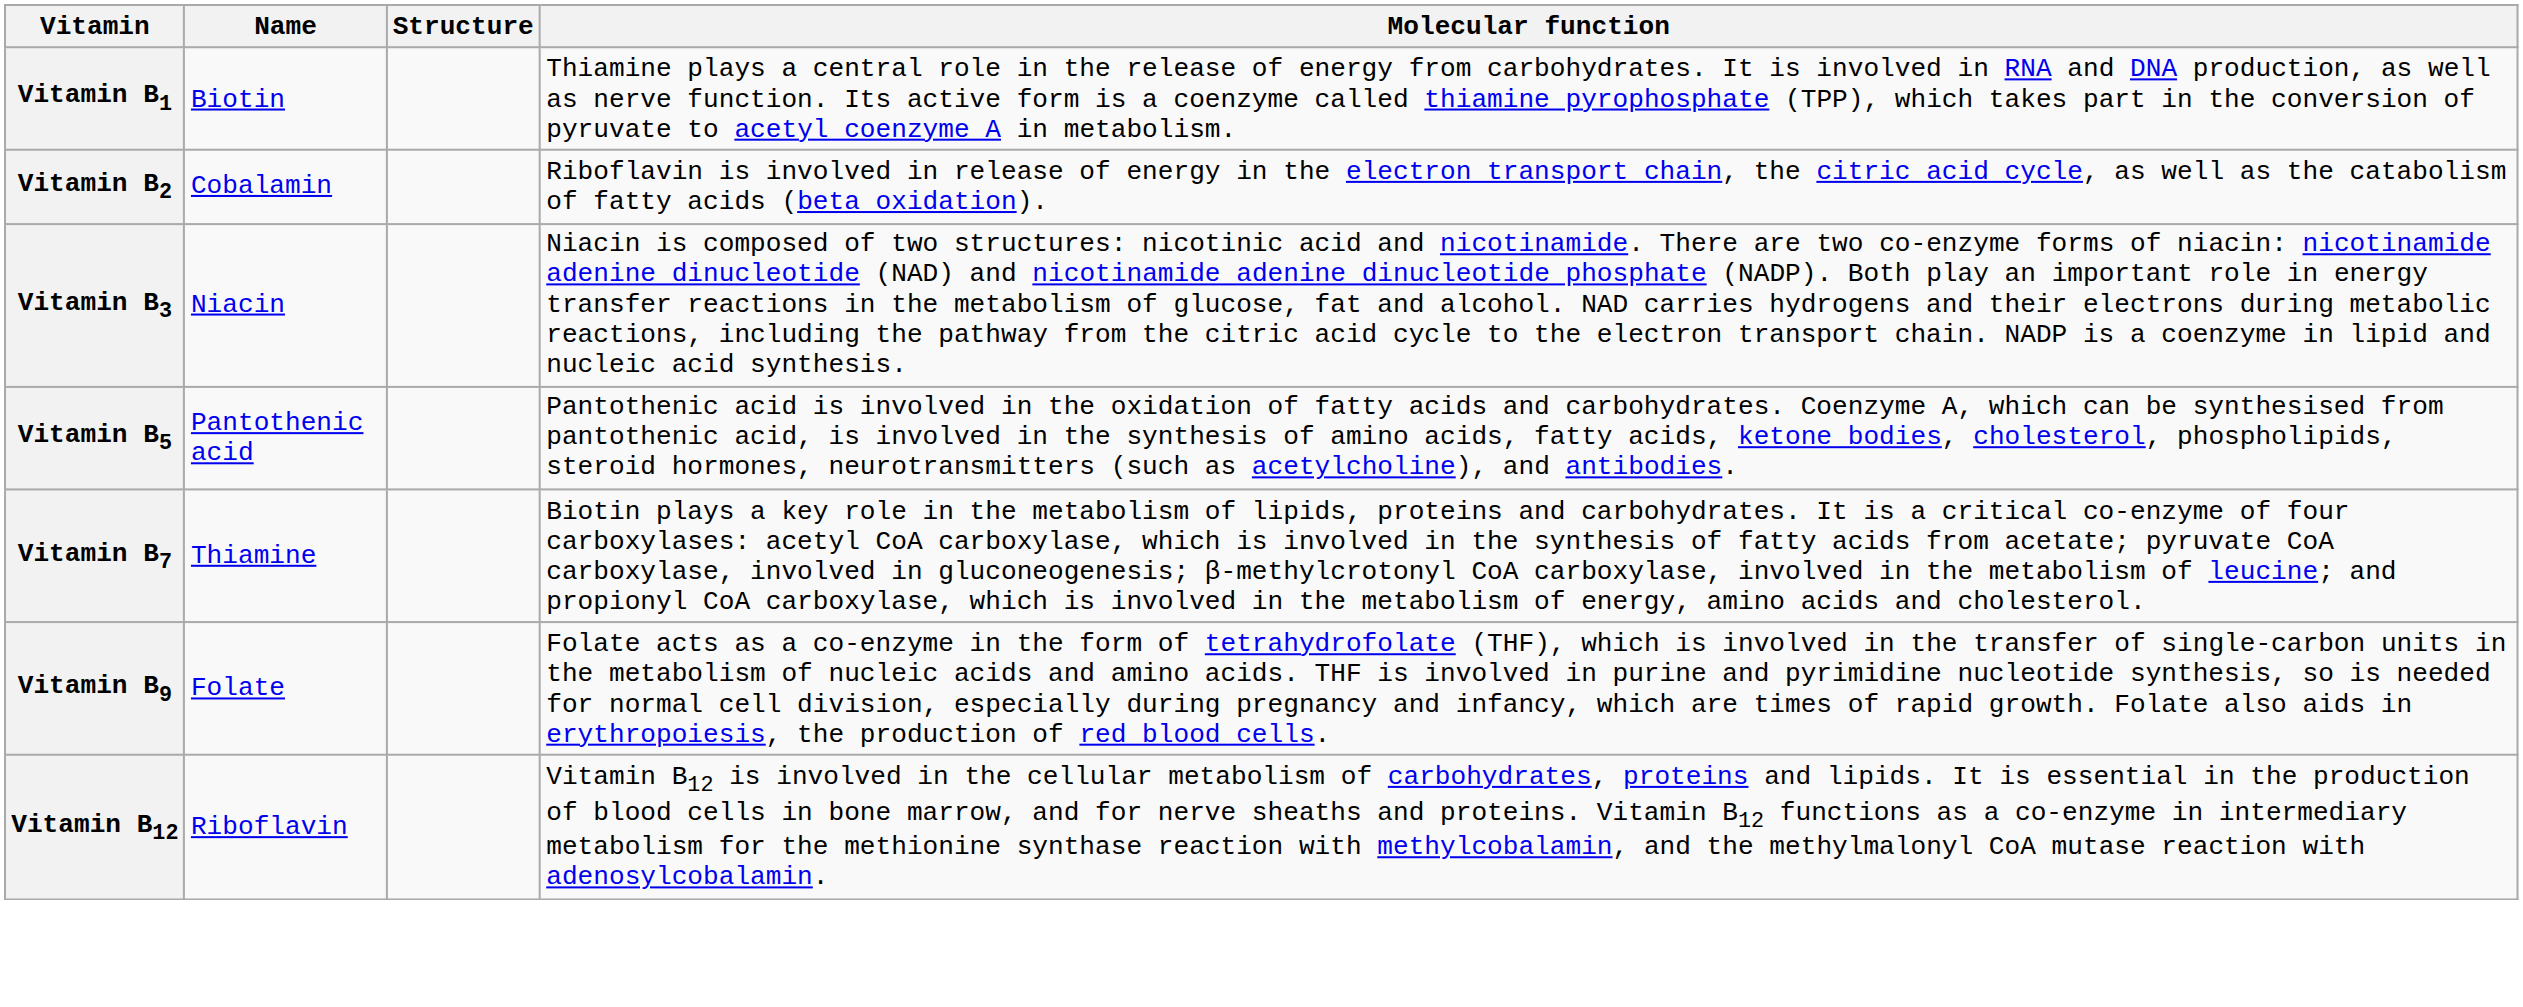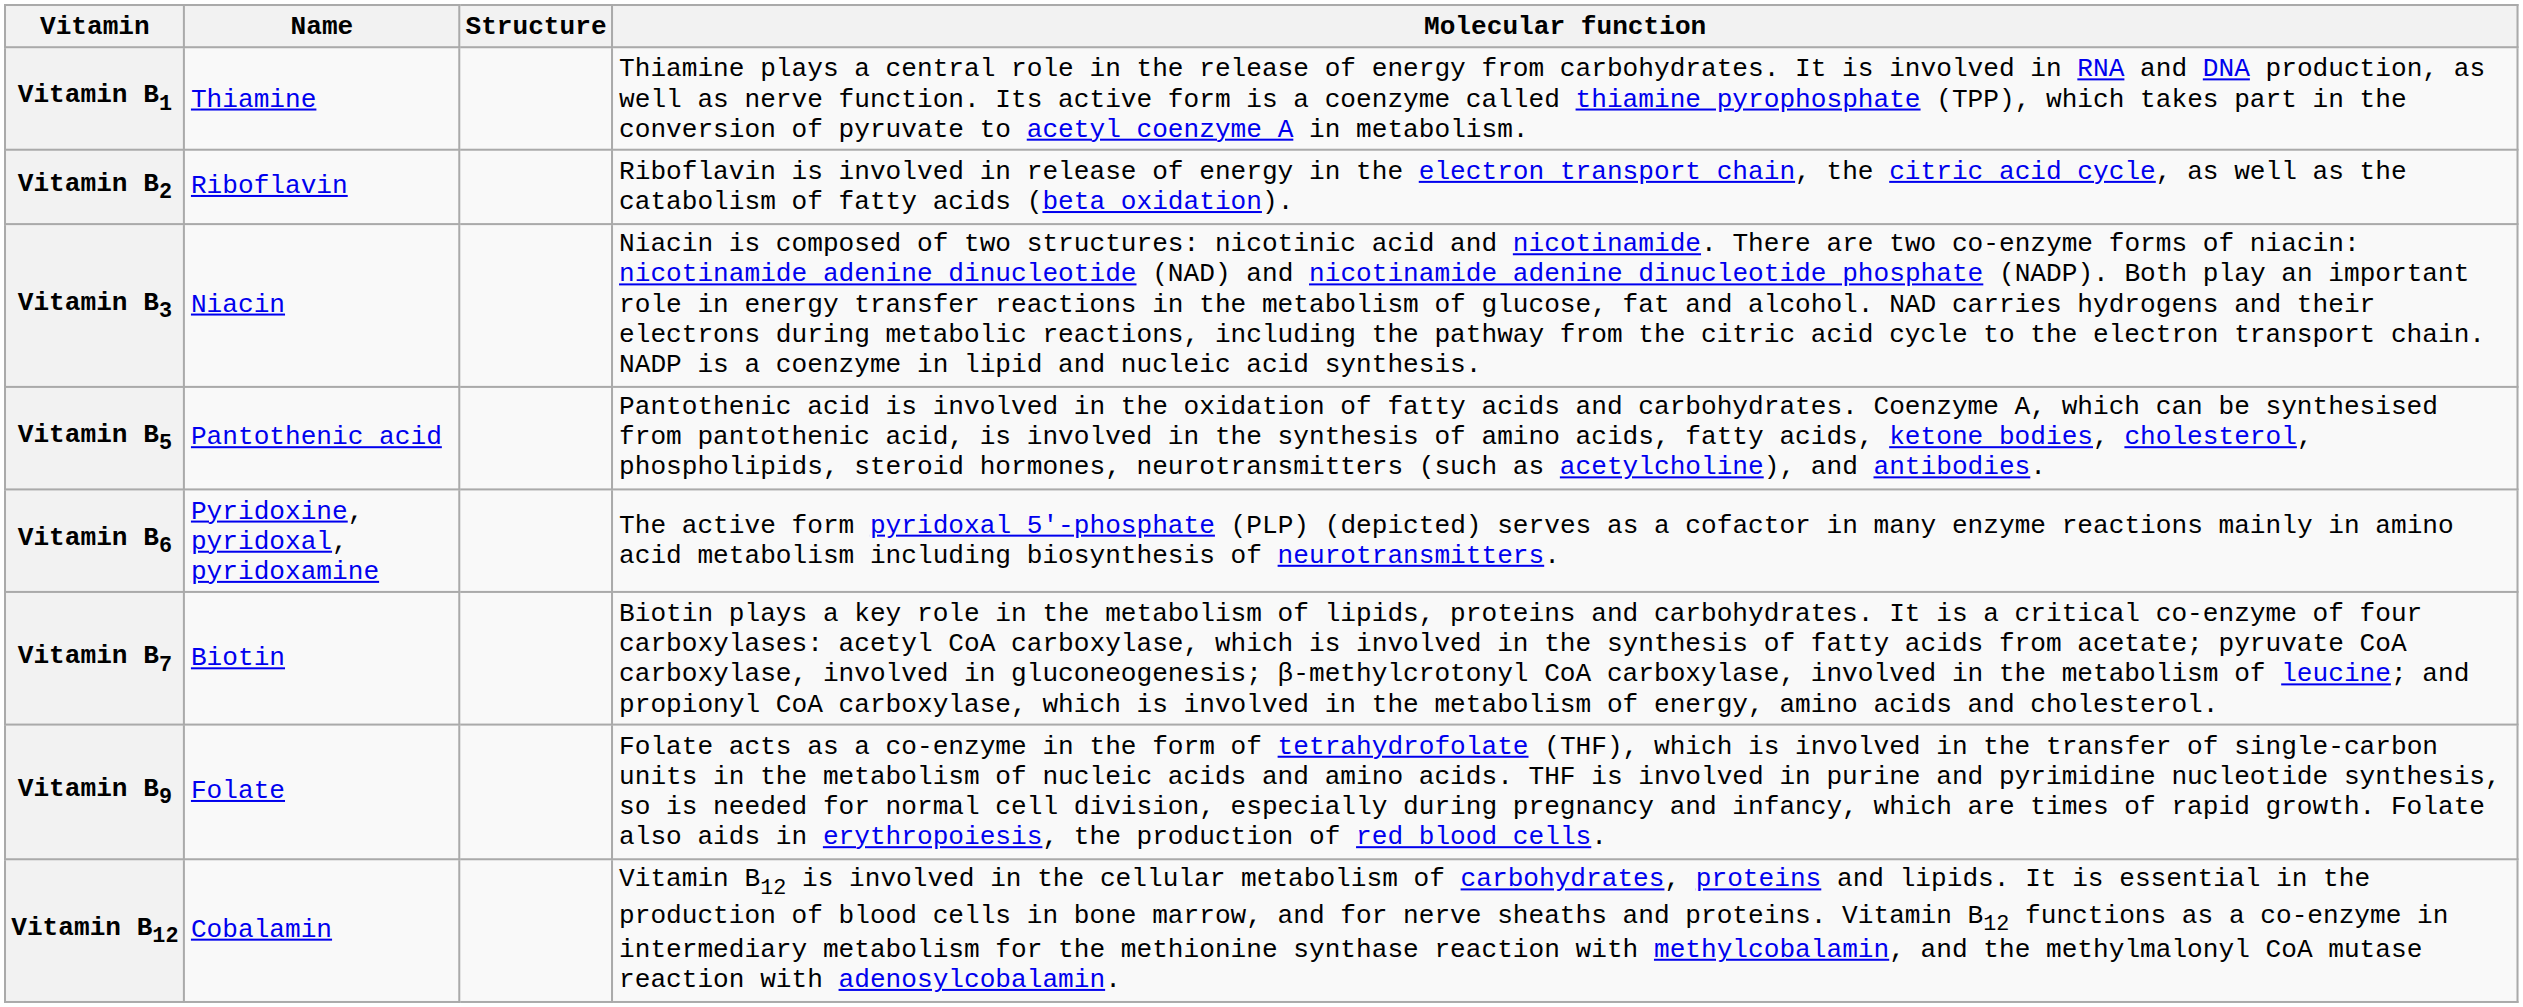 <table class="wikitable">
 <tr>
 <th scope="col">Vitamin</th>
 <th scope="col">Name</th>
 <th scope="col">Structure</th>
 <th scope="col">Molecular function</th>
 </tr>
 <tr>
 <th scope="row">Vitamin B<sub>1</sub></th>
-<td><a href='#'>Biotin</a></td>
+<td><a href='#'>Thiamine</a></td>
 <td></td>
 <td>Thiamine plays a central role in the release of energy from carbohydrates. It is involved in <a href='#'>RNA</a> and <a href='#'>DNA</a> production, as well as nerve function. Its active form is a coenzyme called <a href='#'>thiamine pyrophosphate</a> (TPP), which takes part in the conversion of pyruvate to <a href='#'>acetyl coenzyme A</a> in metabolism.</td>
 </tr>
 <tr>
 <th scope="row">Vitamin B<sub>2</sub></th>
-<td><a href='#'>Cobalamin</a></td>
+<td><a href='#'>Riboflavin</a></td>
 <td></td>
 <td>Riboflavin is involved in release of energy in the <a href='#'>electron transport chain</a>, the <a href='#'>citric acid cycle</a>, as well as the catabolism of fatty acids (<a href='#'>beta oxidation</a>).</td>
 </tr>
 <tr>
 <th>Vitamin B<sub>3</sub></th>
 <td><a href='#'>Niacin</a></td>
 <td></td>
 <td>Niacin is composed of two structures: nicotinic acid and <a href='#'>nicotinamide</a>. There are two co-enzyme forms of niacin: <a href='#'>nicotinamide adenine dinucleotide</a> (NAD) and <a href='#'>nicotinamide adenine dinucleotide phosphate</a> (NADP). Both play an important role in energy transfer reactions in the metabolism of glucose, fat and alcohol. NAD carries hydrogens and their electrons during metabolic reactions, including the pathway from the citric acid cycle to the electron transport chain. NADP is a coenzyme in lipid and nucleic acid synthesis.</td>
 </tr>
 <tr>
 <th scope="row">Vitamin B<sub>5</sub></th>
 <td><a href='#'>Pantothenic acid</a></td>
 <td></td>
 <td>Pantothenic acid is involved in the oxidation of fatty acids and carbohydrates. Coenzyme A, which can be synthesised from pantothenic acid, is involved in the synthesis of amino acids, fatty acids, <a href='#'>ketone bodies</a>, <a href='#'>cholesterol</a>, phospholipids, steroid hormones, neurotransmitters (such as <a href='#'>acetylcholine</a>), and <a href='#'>antibodies</a>.</td>
 </tr>
 <tr>
+<th scope="row">Vitamin B<sub>6</sub></th>
+<td><a href='#'>Pyridoxine</a>, <a href='#'>pyridoxal</a>, <a href='#'>pyridoxamine</a></td>
+<td></td>
+<td>The active form <a href='#'>pyridoxal 5'-phosphate</a> (PLP) (depicted) serves as a cofactor in many enzyme reactions mainly in amino acid metabolism including biosynthesis of <a href='#'>neurotransmitters</a>.</td>
+</tr>
+<tr>
 <th scope="row">Vitamin B<sub>7</sub></th>
-<td><a href='#'>Thiamine</a></td>
+<td><a href='#'>Biotin</a></td>
 <td></td>
 <td>Biotin plays a key role in the metabolism of lipids, proteins and carbohydrates. It is a critical co-enzyme of four carboxylases: acetyl CoA carboxylase, which is involved in the synthesis of fatty acids from acetate; pyruvate CoA carboxylase, involved in gluconeogenesis; β-methylcrotonyl CoA carboxylase, involved in the metabolism of <a href='#'>leucine</a>; and propionyl CoA carboxylase, which is involved in the metabolism of energy, amino acids and cholesterol.</td>
 </tr>
 <tr>
 <th scope="row">Vitamin B<sub>9</sub></th>
 <td><a href='#'>Folate</a></td>
 <td></td>
 <td>Folate acts as a co-enzyme in the form of <a href='#'>tetrahydrofolate</a> (THF), which is involved in the transfer of single-carbon units in the metabolism of nucleic acids and amino acids. THF is involved in purine and pyrimidine nucleotide synthesis, so is needed for normal cell division, especially during pregnancy and infancy, which are times of rapid growth. Folate also aids in <a href='#'>erythropoiesis</a>, the production of <a href='#'>red blood cells</a>.</td>
 </tr>
 <tr>
 <th scope="row">Vitamin B<sub>12</sub></th>
-<td><a href='#'>Riboflavin</a></td>
+<td><a href='#'>Cobalamin</a></td>
 <td></td>
 <td>Vitamin B<sub>12</sub> is involved in the cellular metabolism of <a href='#'>carbohydrates</a>, <a href='#'>proteins</a> and lipids. It is essential in the production of blood cells in bone marrow, and for nerve sheaths and proteins. Vitamin B<sub>12</sub> functions as a co-enzyme in intermediary metabolism for the methionine synthase reaction with <a href='#'>methylcobalamin</a>, and the methylmalonyl CoA mutase reaction with <a href='#'>adenosylcobalamin</a>.</td>
 </tr>
 </table>
